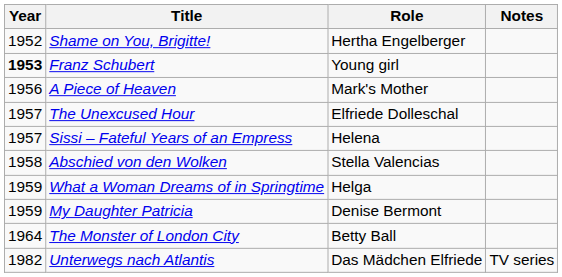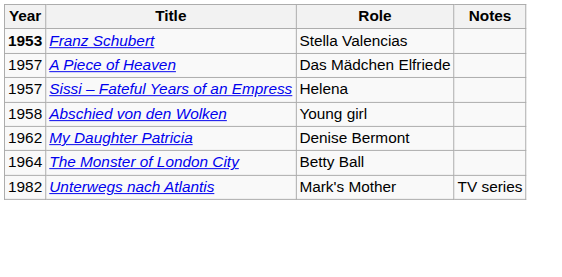 <table class="wikitable sortable">
 <tr>
 <th>Year</th>
 <th>Title</th>
 <th>Role</th>
 <th class="unsortable">Notes</th>
 </tr>
 <tr>
-<td>1952</td>
-<td><em><a href='#'>Shame on You, Brigitte!</a></em></td>
-<td>Hertha Engelberger</td>
-<td></td>
-</tr>
-<tr>
 <td><strong>1953</strong></td>
 <td><em><a href='#'>Franz Schubert</a></em></td>
-<td>Young girl</td>
-<td></td>
-</tr>
-<tr>
-<td>1956</td>
-<td><em><a href='#'>A Piece of Heaven</a></em></td>
-<td>Mark's Mother</td>
+<td>Stella Valencias</td>
 <td></td>
 </tr>
 <tr>
 <td>1957</td>
-<td><em><a href='#'>The Unexcused Hour</a></em></td>
-<td>Elfriede Dolleschal</td>
+<td><em><a href='#'>A Piece of Heaven</a></em></td>
+<td>Das Mädchen Elfriede</td>
 <td></td>
 </tr>
 <tr>
 <td>1957</td>
 <td><em><a href='#'>Sissi – Fateful Years of an Empress</a></em></td>
 <td>Helena</td>
 <td></td>
 </tr>
 <tr>
 <td>1958</td>
 <td><em><a href='#'>Abschied von den Wolken</a></em></td>
-<td>Stella Valencias</td>
+<td>Young girl</td>
 <td></td>
 </tr>
 <tr>
-<td>1959</td>
-<td><em><a href='#'>What a Woman Dreams of in Springtime</a></em></td>
-<td>Helga</td>
-<td></td>
-</tr>
-<tr>
-<td>1959</td>
+<td>1962</td>
 <td><em><a href='#'>My Daughter Patricia</a></em></td>
 <td>Denise Bermont</td>
 <td></td>
 </tr>
 <tr>
 <td>1964</td>
 <td><em><a href='#'>The Monster of London City</a></em></td>
 <td>Betty Ball</td>
 <td></td>
 </tr>
 <tr>
 <td>1982</td>
 <td><em><a href='#'>Unterwegs nach Atlantis</a></em></td>
-<td>Das Mädchen Elfriede</td>
+<td>Mark's Mother</td>
 <td>TV series</td>
 </tr>
 </table>
